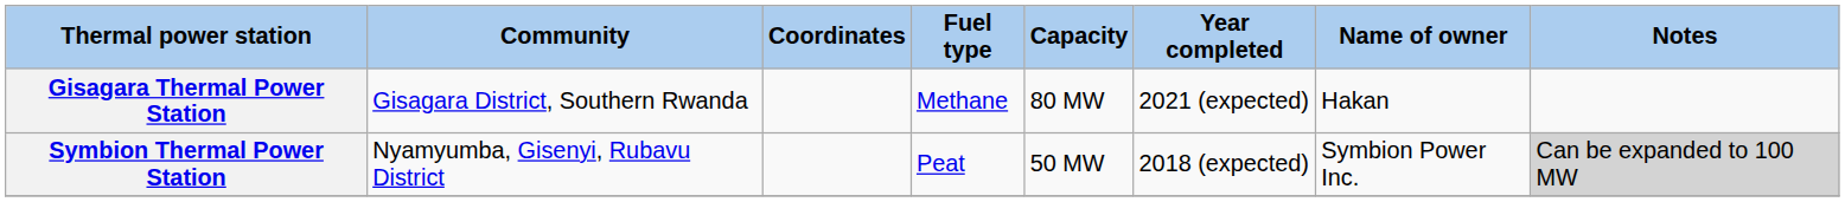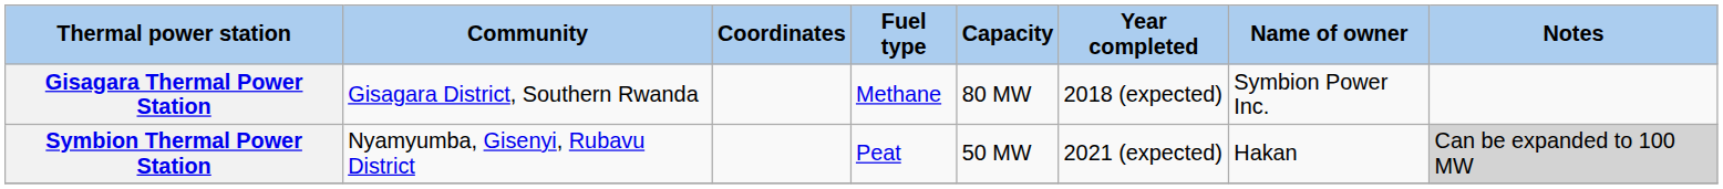 <table class="wikitable sortable">
 <tr>
 <th style="background-color:#ABCDEF;">Thermal power station</th>
 <th style="background-color:#ABCDEF;">Community</th>
 <th style="background-color:#ABCDEF;">Coordinates</th>
 <th style="background-color:#ABCDEF;">Fuel type</th>
 <th style="background-color:#ABCDEF;">Capacity</th>
 <th style="background-color:#ABCDEF;">Year completed</th>
 <th style="background-color:#ABCDEF;">Name of owner</th>
 <th style="background-color:#ABCDEF;">Notes</th>
 </tr>
 <tr>
 <th><a href='#'>Gisagara Thermal Power Station</a></th>
 <td><a href='#'>Gisagara District</a>, Southern Rwanda</td>
 <td></td>
 <td><a href='#'>Methane</a></td>
 <td>80 MW</td>
-<td>2021 (expected)</td>
-<td>Hakan</td>
+<td>2018 (expected)</td>
+<td>Symbion Power Inc.</td>
 <td></td>
 </tr>
 <tr>
 <th><a href='#'>Symbion Thermal Power Station</a></th>
 <td>Nyamyumba, <a href='#'>Gisenyi</a>, <a href='#'>Rubavu District</a></td>
 <td></td>
 <td><a href='#'>Peat</a></td>
 <td>50 MW</td>
-<td>2018 (expected)</td>
-<td>Symbion Power Inc.</td>
+<td>2021 (expected)</td>
+<td>Hakan</td>
 <td style="background: lightgrey;">Can be expanded to 100 MW</td>
 </tr>
 <tr>
 </tr>
 </table>
